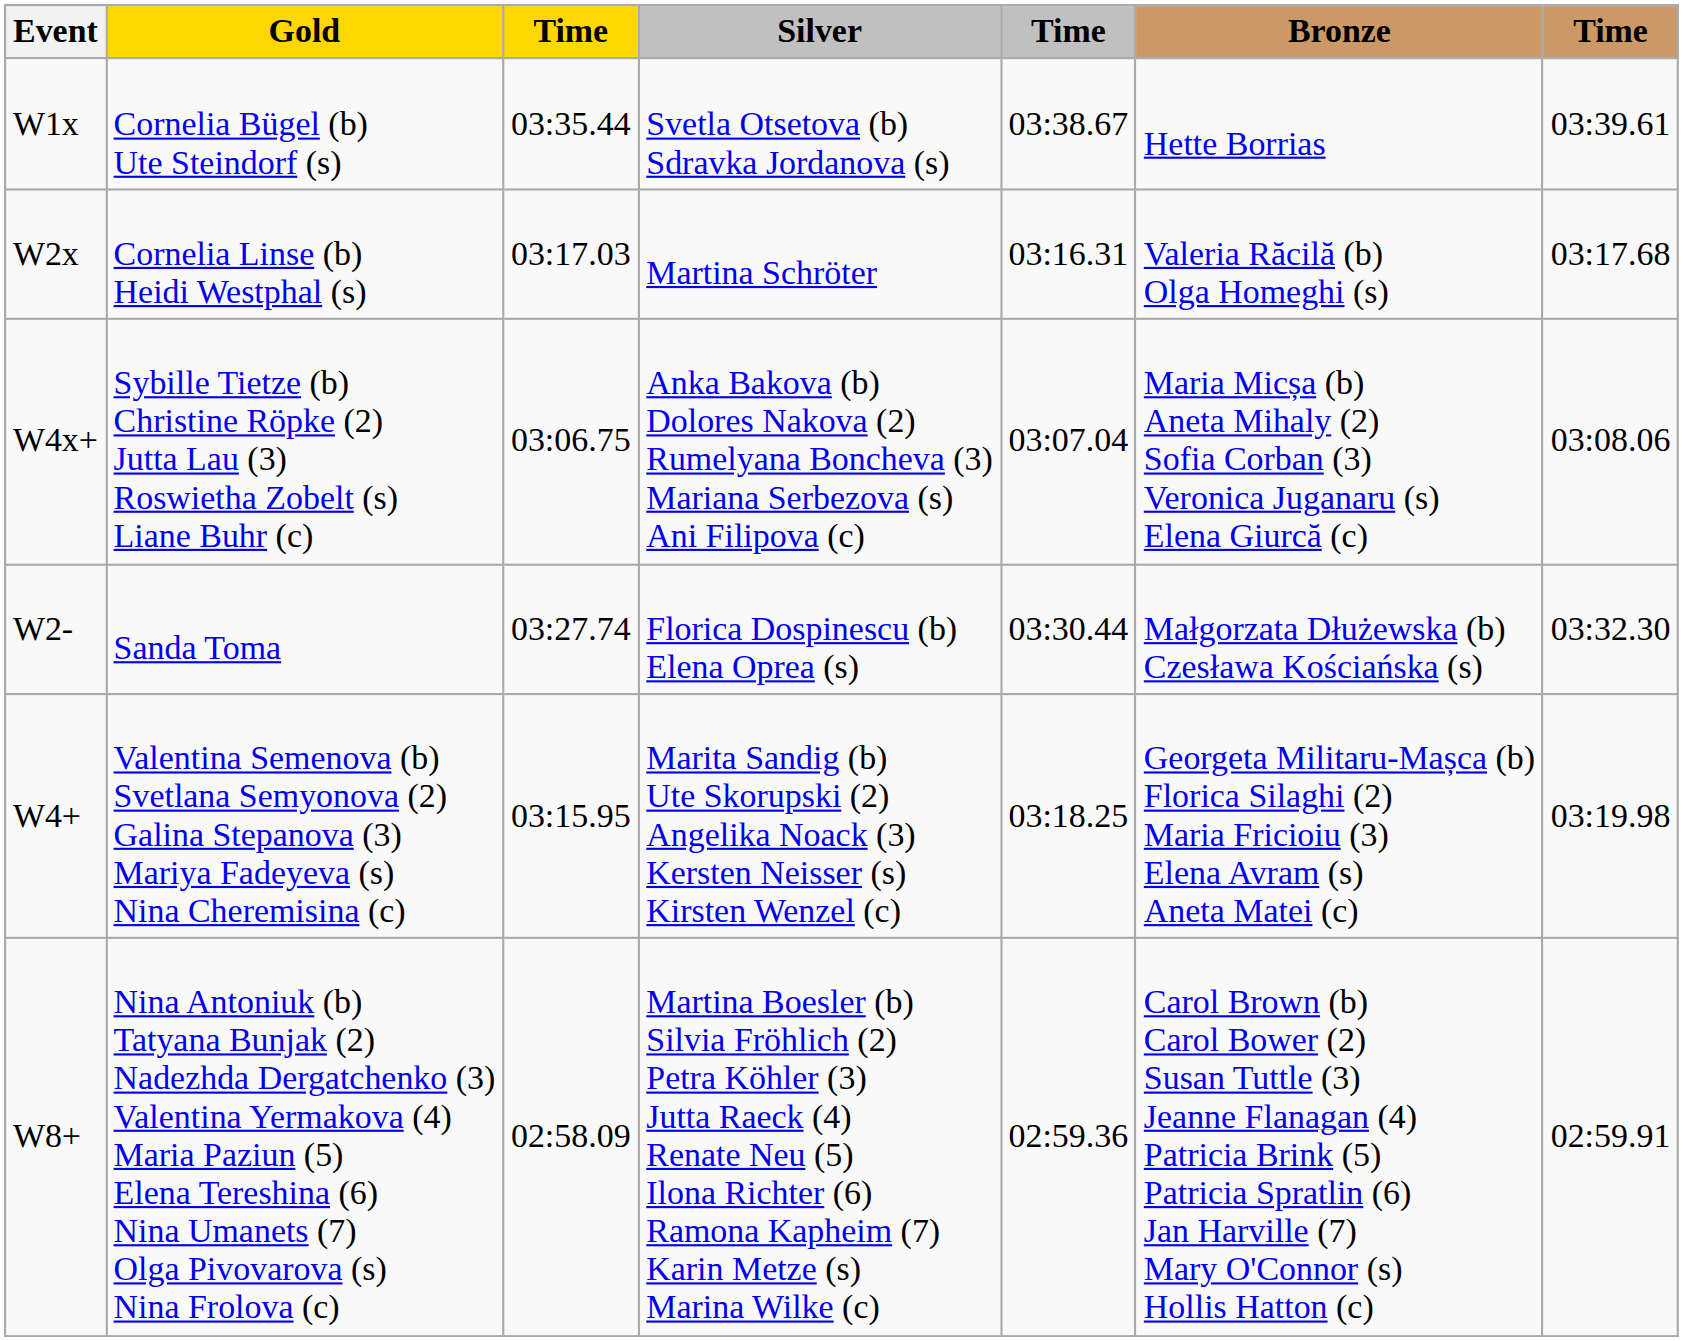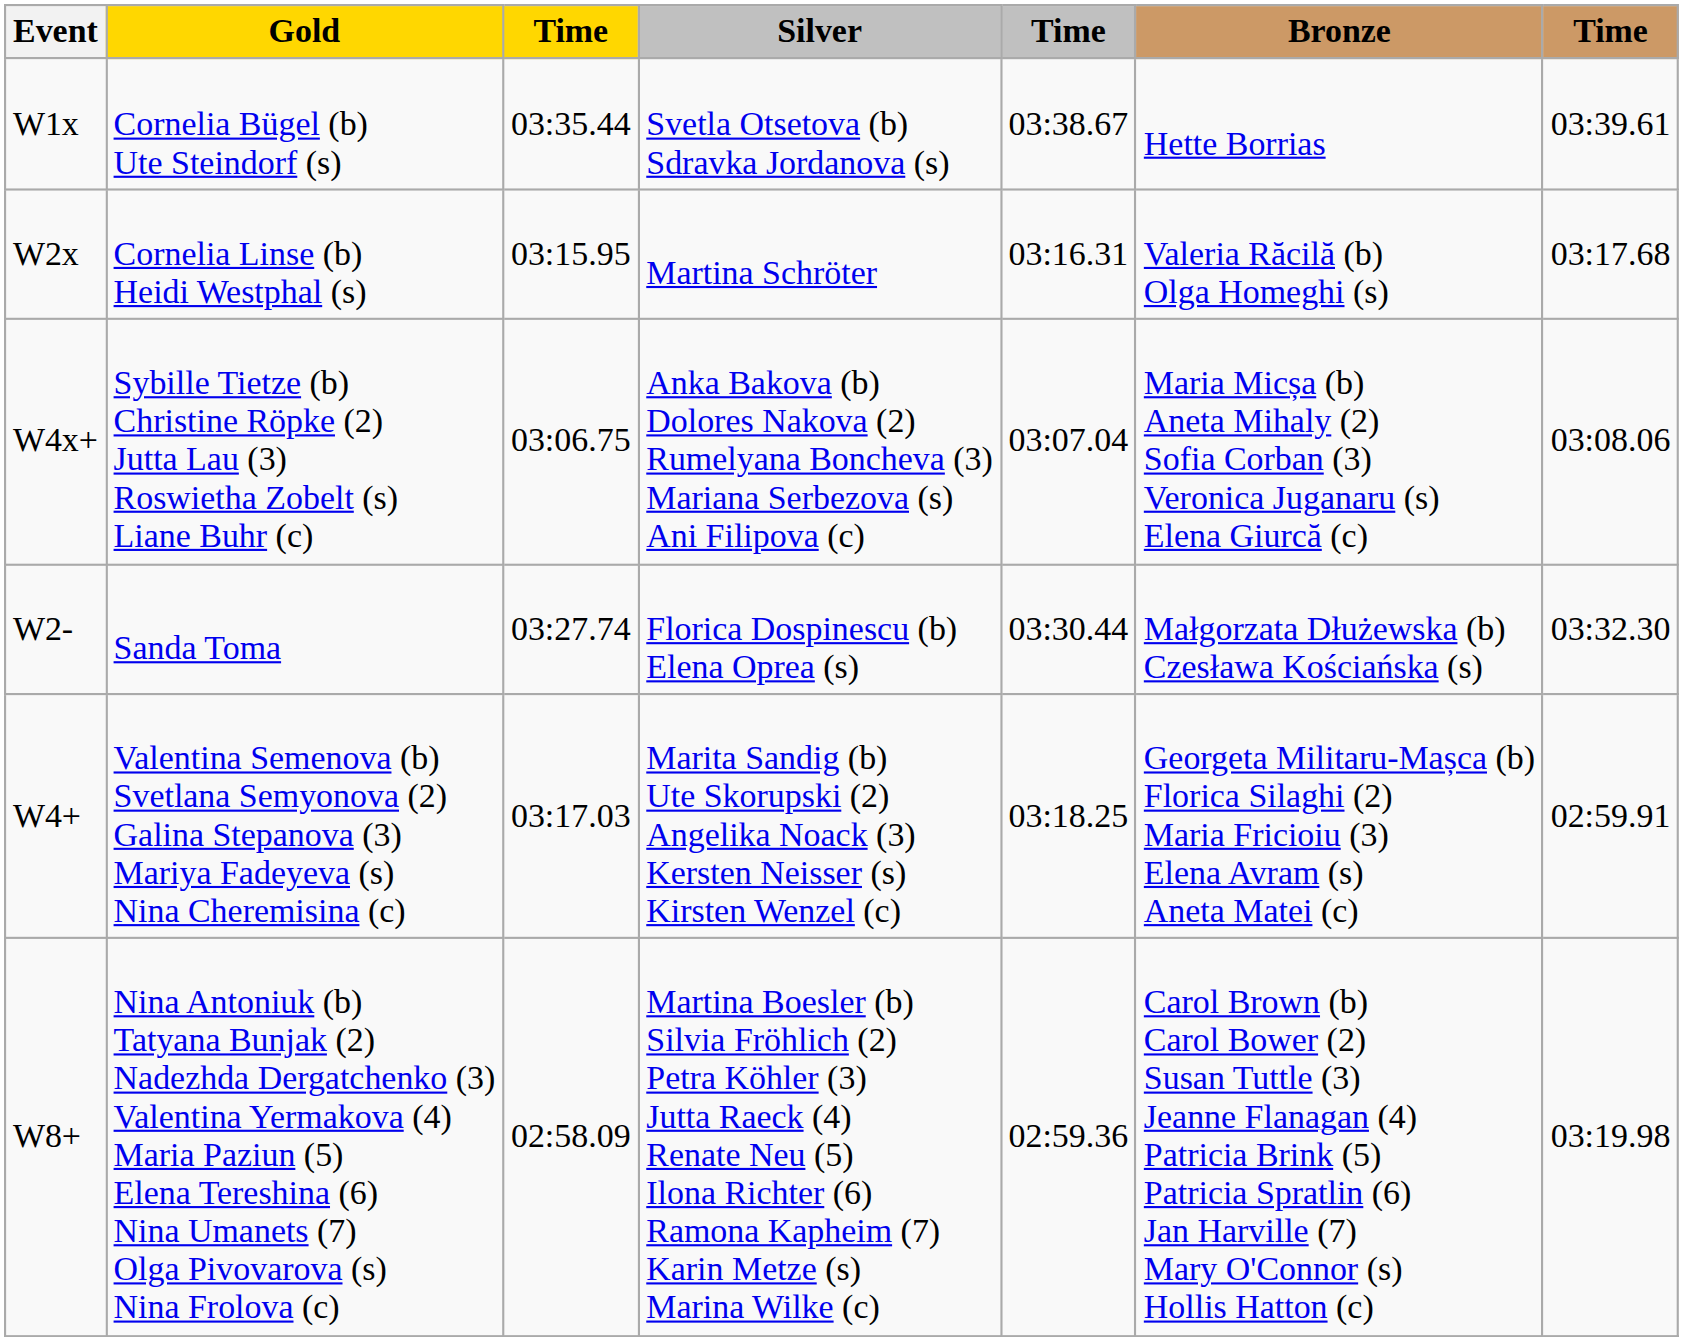 <table class="wikitable">
 <tr>
 <th>Event</th>
 <th style="background: gold;">Gold</th>
 <th style="background: gold;">Time</th>
 <th style="background: silver;">Silver</th>
 <th style="background: silver;">Time</th>
 <th style="background: #cc9966;">Bronze</th>
 <th style="background: #cc9966;">Time</th>
 </tr>
 <tr>
 <td>W1x</td>
 <td> <br> <a href='#'>Cornelia Bügel</a> (b)<br><a href='#'>Ute Steindorf</a> (s)</td>
 <td>03:35.44</td>
 <td> <br> <a href='#'>Svetla Otsetova</a> (b)<br><a href='#'>Sdravka Jordanova</a> (s)</td>
 <td>03:38.67</td>
 <td> <br> <a href='#'>Hette Borrias</a></td>
 <td>03:39.61</td>
 </tr>
 <tr>
 <td>W2x</td>
 <td> <br> <a href='#'>Cornelia Linse</a> (b)<br><a href='#'>Heidi Westphal</a> (s)</td>
-<td>03:17.03</td>
+<td>03:15.95</td>
 <td> <br> <a href='#'>Martina Schröter</a></td>
 <td>03:16.31</td>
 <td> <br> <a href='#'>Valeria Răcilă</a> (b)<br><a href='#'>Olga Homeghi</a> (s)</td>
 <td>03:17.68</td>
 </tr>
 <tr>
 <td>W4x+</td>
 <td> <br> <a href='#'>Sybille Tietze</a> (b)<br> <a href='#'>Christine Röpke</a> (2)<br> <a href='#'>Jutta Lau</a> (3)<br> <a href='#'>Roswietha Zobelt</a> (s)<br> <a href='#'>Liane Buhr</a> (c)</td>
 <td>03:06.75</td>
 <td> <br> <a href='#'>Anka Bakova</a> (b)<br><a href='#'>Dolores Nakova</a> (2)<br><a href='#'>Rumelyana Boncheva</a> (3)<br><a href='#'>Mariana Serbezova</a> (s)<br><a href='#'>Ani Filipova</a> (c)</td>
 <td>03:07.04</td>
 <td> <br> <a href='#'>Maria Micșa</a> (b)<br><a href='#'>Aneta Mihaly</a> (2)<br><a href='#'>Sofia Corban</a> (3)<br><a href='#'>Veronica Juganaru</a> (s)<br><a href='#'>Elena Giurcă</a> (c)</td>
 <td>03:08.06</td>
 </tr>
 <tr>
 <td>W2-</td>
 <td><br><a href='#'>Sanda Toma</a></td>
 <td>03:27.74</td>
 <td> <br> <a href='#'>Florica Dospinescu</a> (b)<br><a href='#'>Elena Oprea</a> (s)</td>
 <td>03:30.44</td>
 <td> <br> <a href='#'>Małgorzata Dłużewska</a> (b)<br><a href='#'>Czesława Kościańska</a> (s)</td>
 <td>03:32.30</td>
 </tr>
 <tr>
 <td>W4+</td>
 <td> <br> <a href='#'>Valentina Semenova</a> (b)<br> <a href='#'>Svetlana Semyonova</a> (2)<br> <a href='#'>Galina Stepanova</a> (3)<br> <a href='#'>Mariya Fadeyeva</a> (s)<br> <a href='#'>Nina Cheremisina</a> (c)</td>
-<td>03:15.95</td>
+<td>03:17.03</td>
 <td> <br> <a href='#'>Marita Sandig</a> (b)<br><a href='#'>Ute Skorupski</a> (2)<br><a href='#'>Angelika Noack</a> (3)<br><a href='#'>Kersten Neisser</a> (s)<br><a href='#'>Kirsten Wenzel</a> (c)</td>
 <td>03:18.25</td>
 <td> <br> <a href='#'>Georgeta Militaru-Mașca</a> (b)<br><a href='#'>Florica Silaghi</a> (2)<br><a href='#'>Maria Fricioiu</a> (3)<br><a href='#'>Elena Avram</a> (s)<br><a href='#'>Aneta Matei</a> (c)</td>
-<td>03:19.98</td>
+<td>02:59.91</td>
 </tr>
 <tr>
 <td>W8+</td>
 <td> <br> <a href='#'>Nina Antoniuk</a> (b)<br> <a href='#'>Tatyana Bunjak</a> (2)<br> <a href='#'>Nadezhda Dergatchenko</a> (3)<br> <a href='#'>Valentina Yermakova</a> (4) <br> <a href='#'>Maria Paziun</a> (5)<br> <a href='#'>Elena Tereshina</a> (6)<br> <a href='#'>Nina Umanets</a> (7)<br> <a href='#'>Olga Pivovarova</a> (s)<br> <a href='#'>Nina Frolova</a> (c)</td>
 <td>02:58.09</td>
 <td> <br> <a href='#'>Martina Boesler</a> (b)<br><a href='#'>Silvia Fröhlich</a> (2)<br><a href='#'>Petra Köhler</a> (3)<br><a href='#'>Jutta Raeck</a> (4)<br><a href='#'>Renate Neu</a> (5)<br><a href='#'>Ilona Richter</a> (6)<br><a href='#'>Ramona Kapheim</a> (7)<br><a href='#'>Karin Metze</a> (s)<br><a href='#'>Marina Wilke</a> (c)</td>
 <td>02:59.36</td>
 <td> <br> <a href='#'>Carol Brown</a> (b)<br><a href='#'>Carol Bower</a> (2)<br><a href='#'>Susan Tuttle</a> (3)<br><a href='#'>Jeanne Flanagan</a> (4)<br><a href='#'>Patricia Brink</a> (5)<br><a href='#'>Patricia Spratlin</a> (6)<br><a href='#'>Jan Harville</a> (7)<br><a href='#'>Mary O'Connor</a> (s)<br><a href='#'>Hollis Hatton</a> (c)</td>
-<td>02:59.91</td>
+<td>03:19.98</td>
 </tr>
 <tr>
 </tr>
 </table>
